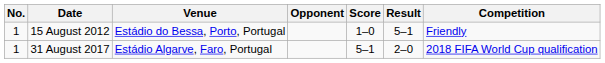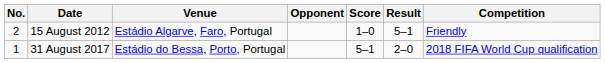 <table class="wikitable sortable">
 <tr>
 <th scope="col">No.</th>
 <th scope="col">Date</th>
 <th scope="col">Venue</th>
 <th scope="col">Opponent</th>
 <th scope="col">Score</th>
 <th scope="col">Result</th>
 <th scope="col">Competition</th>
 </tr>
 <tr>
-<td align="center">1</td>
+<td align="center">2</td>
 <td>15 August 2012</td>
-<td><a href='#'>Estádio do Bessa</a>, <a href='#'>Porto</a>, Portugal</td>
+<td><a href='#'>Estádio Algarve</a>, <a href='#'>Faro</a>, Portugal</td>
 <td></td>
 <td align="center">1–0</td>
 <td align="center">5–1</td>
 <td><a href='#'>Friendly</a></td>
 </tr>
 <tr>
 <td align="center">1</td>
 <td>31 August 2017</td>
-<td><a href='#'>Estádio Algarve</a>, <a href='#'>Faro</a>, Portugal</td>
+<td><a href='#'>Estádio do Bessa</a>, <a href='#'>Porto</a>, Portugal</td>
 <td></td>
 <td align="center">5–1</td>
 <td align="center">2–0</td>
 <td><a href='#'>2018 FIFA World Cup qualification</a></td>
 </tr>
 </table>
